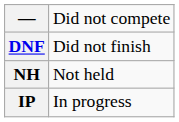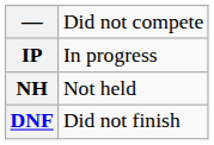 <table class="wikitable">
 <tr>
 <th scope="row">—</th>
 <td>Did not compete</td>
 </tr>
 <tr>
-<th scope="row"><a href='#'>DNF</a></th>
-<td>Did not finish</td>
+<th scope="row">IP</th>
+<td>In progress</td>
 </tr>
 <tr>
 <th scope="row">NH</th>
 <td>Not held</td>
 </tr>
 <tr>
-<th scope="row">IP</th>
-<td>In progress</td>
+<th scope="row"><a href='#'>DNF</a></th>
+<td>Did not finish</td>
 </tr>
 </table>
